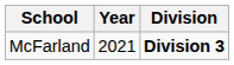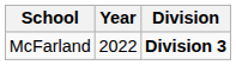 <table class="wikitable">
 <tr>
 <th>School</th>
 <th>Year</th>
 <th>Division</th>
 </tr>
 <tr>
 <td>McFarland</td>
-<td>2021</td>
+<td>2022</td>
 <td><strong>Division 3</strong></td>
 </tr>
 </table>
